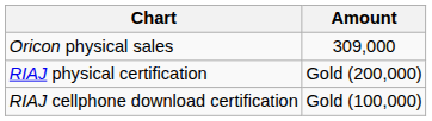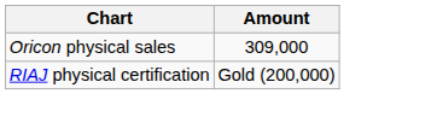 <table class="wikitable">
 <tr>
 <th>Chart</th>
 <th>Amount</th>
 </tr>
 <tr>
 <td><em>Oricon</em> physical sales</td>
 <td align="center">309,000</td>
 </tr>
 <tr>
 <td><em><a href='#'>RIAJ</a></em> physical certification</td>
 <td align="center">Gold (200,000)</td>
 </tr>
-<tr>
-<td><em>RIAJ</em> cellphone download certification</td>
-<td align="center">Gold (100,000)</td>
-</tr>
 </table>
